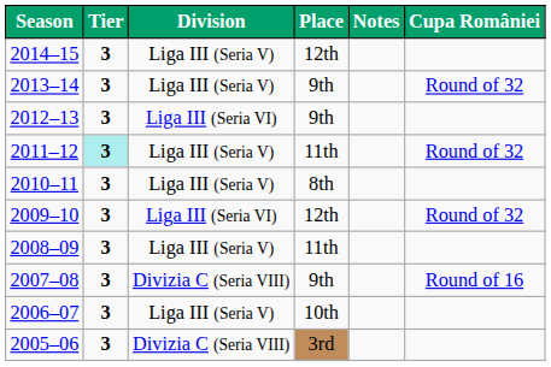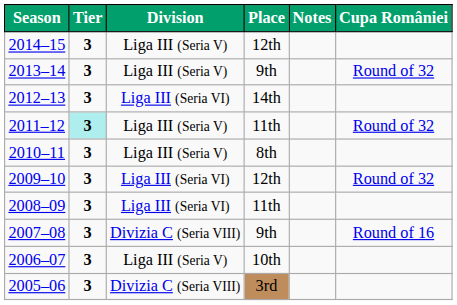 <table class="wikitable" style="text-align:center; font-size:90%">
 <tr>
 <th style="background:#009F6B;color:#FFFFFF;border:1px solid #000000;">Season</th>
 <th style="background:#009F6B;color:#FFFFFF;border:1px solid #000000;">Tier</th>
 <th style="background:#009F6B;color:#FFFFFF;border:1px solid #000000;">Division</th>
 <th style="background:#009F6B;color:#FFFFFF;border:1px solid #000000;">Place</th>
 <th style="background:#009F6B;color:#FFFFFF;border:1px solid #000000;">Notes</th>
 <th style="background:#009F6B;color:#FFFFFF;border:1px solid #000000;">Cupa României</th>
 </tr>
 <tr>
 <td><a href='#'>2014–15</a></td>
 <td><strong>3</strong></td>
 <td>Liga III <small>(Seria V)</small></td>
 <td>12th</td>
 <td></td>
 <td></td>
 </tr>
 <tr>
 <td><a href='#'>2013–14</a></td>
 <td><strong>3</strong></td>
 <td>Liga III <small>(Seria V)</small></td>
 <td>9th</td>
 <td></td>
 <td><a href='#'>Round of 32</a></td>
 </tr>
 <tr>
 <td><a href='#'>2012–13</a></td>
 <td><strong>3</strong></td>
 <td><a href='#'>Liga III</a> <small>(Seria VI)</small></td>
-<td>9th</td>
+<td>14th</td>
 <td></td>
 <td></td>
 </tr>
 <tr>
 <td><a href='#'>2011–12</a></td>
 <td style="background: paleturquoise;"><strong>3</strong></td>
 <td>Liga III <small>(Seria V)</small></td>
 <td>11th</td>
 <td></td>
 <td><a href='#'>Round of 32</a></td>
 </tr>
 <tr>
 <td><a href='#'>2010–11</a></td>
 <td><strong>3</strong></td>
 <td>Liga III <small>(Seria V)</small></td>
 <td>8th</td>
 <td></td>
 <td></td>
 </tr>
 <tr>
 <td><a href='#'>2009–10</a></td>
 <td><strong>3</strong></td>
 <td><a href='#'>Liga III</a> <small>(Seria VI)</small></td>
 <td>12th</td>
 <td></td>
 <td><a href='#'>Round of 32</a></td>
 </tr>
 <tr>
 <td><a href='#'>2008–09</a></td>
 <td><strong>3</strong></td>
-<td>Liga III <small>(Seria V)</small></td>
+<td><a href='#'>Liga III</a> <small>(Seria VI)</small></td>
 <td>11th</td>
 <td></td>
 <td></td>
 </tr>
 <tr>
 <td><a href='#'>2007–08</a></td>
 <td><strong>3</strong></td>
 <td><a href='#'>Divizia C</a> <small>(Seria VIII)</small></td>
 <td>9th</td>
 <td></td>
 <td><a href='#'>Round of 16</a></td>
 </tr>
 <tr>
 <td><a href='#'>2006–07</a></td>
 <td><strong>3</strong></td>
 <td>Liga III <small>(Seria V)</small></td>
 <td>10th</td>
 <td></td>
 <td></td>
 </tr>
 <tr>
 <td><a href='#'>2005–06</a></td>
 <td><strong>3</strong></td>
 <td><a href='#'>Divizia C</a> <small>(Seria VIII)</small></td>
 <td align=center bgcolor=#BF8D5B>3rd</td>
 <td></td>
 <td></td>
 </tr>
 </table>
